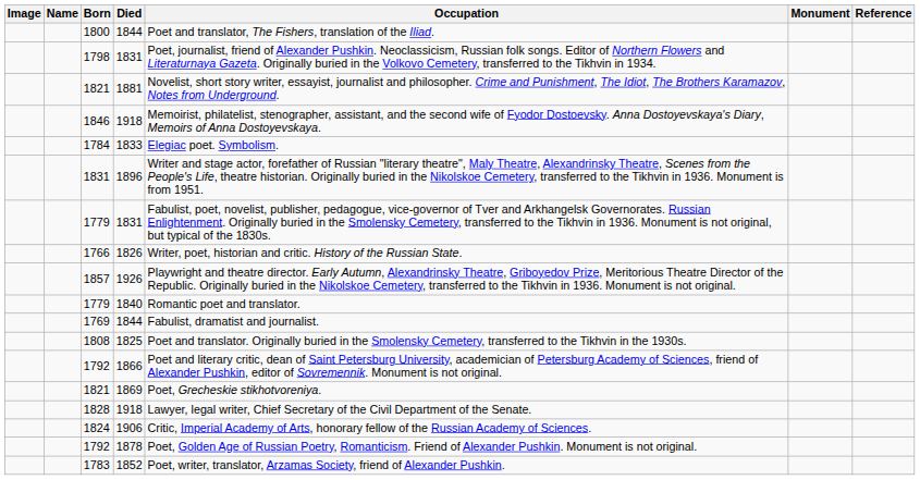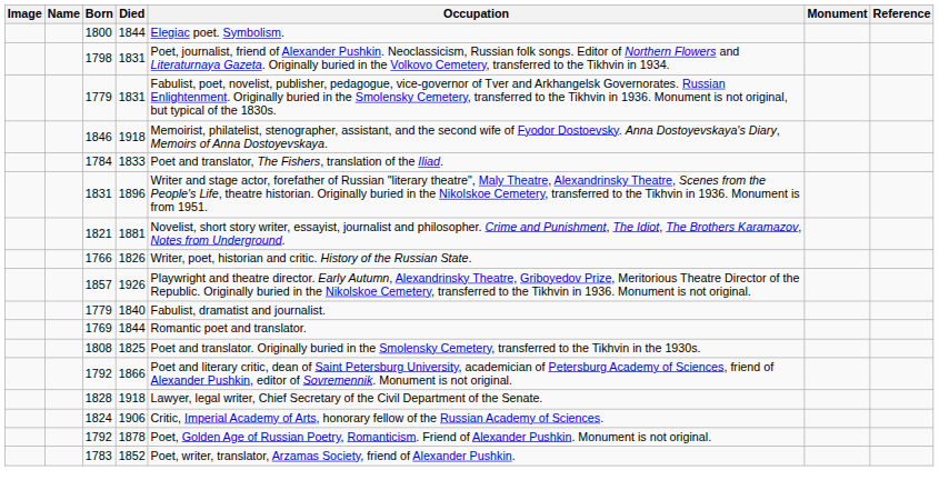 <table class="wikitable sortable">
 <tr>
 <th scope=col class=unsortable>Image</th>
 <th scope=col>Name</th>
 <th scope=col>Born</th>
 <th scope=col>Died</th>
 <th scope=col class=unsortable>Occupation</th>
 <th scope=col class=unsortable>Monument</th>
 <th scope=col class=unsortable>Reference</th>
 </tr>
 <tr>
 <td></td>
 <td></td>
 <td>1800</td>
 <td>1844</td>
-<td>Poet and translator, <em>The Fishers</em>, translation of the <em><a href='#'>Iliad</a></em>.</td>
+<td><a href='#'>Elegiac</a> poet. <a href='#'>Symbolism</a>.</td>
 <td></td>
 <td></td>
 </tr>
 <tr>
 <td></td>
 <td></td>
 <td>1798</td>
 <td>1831</td>
 <td>Poet, journalist, friend of <a href='#'>Alexander Pushkin</a>. Neoclassicism, Russian folk songs. Editor of <em><a href='#'>Northern Flowers</a></em> and <em><a href='#'>Literaturnaya Gazeta</a></em>. Originally buried in the <a href='#'>Volkovo Cemetery</a>, transferred to the Tikhvin in 1934.</td>
 <td></td>
 <td></td>
 </tr>
 <tr>
 <td></td>
 <td></td>
-<td>1821</td>
-<td>1881</td>
-<td>Novelist, short story writer, essayist, journalist and philosopher. <em><a href='#'>Crime and Punishment</a></em>, <em><a href='#'>The Idiot</a></em>, <em><a href='#'>The Brothers Karamazov</a></em>, <em><a href='#'>Notes from Underground</a></em>.</td>
+<td>1779</td>
+<td>1831</td>
+<td>Fabulist, poet, novelist, publisher, pedagogue, vice-governor of Tver and Arkhangelsk Governorates. <a href='#'>Russian Enlightenment</a>. Originally buried in the <a href='#'>Smolensky Cemetery</a>, transferred to the Tikhvin in 1936. Monument is not original, but typical of the 1830s.</td>
 <td></td>
 <td></td>
 </tr>
 <tr>
 <td></td>
 <td></td>
 <td>1846</td>
 <td>1918</td>
 <td>Memoirist, philatelist, stenographer, assistant, and the second wife of <a href='#'>Fyodor Dostoevsky</a>. <em>Anna Dostoyevskaya's Diary</em>, <em>Memoirs of Anna Dostoyevskaya</em>.</td>
 <td></td>
 <td></td>
 </tr>
 <tr>
 <td></td>
 <td></td>
 <td>1784</td>
 <td>1833</td>
-<td><a href='#'>Elegiac</a> poet. <a href='#'>Symbolism</a>.</td>
+<td>Poet and translator, <em>The Fishers</em>, translation of the <em><a href='#'>Iliad</a></em>.</td>
 <td></td>
 <td></td>
 </tr>
 <tr>
 <td></td>
 <td></td>
 <td>1831</td>
 <td>1896</td>
 <td>Writer and stage actor, forefather of Russian "literary theatre", <a href='#'>Maly Theatre</a>, <a href='#'>Alexandrinsky Theatre</a>, <em>Scenes from the People's Life</em>, theatre historian. Originally buried in the <a href='#'>Nikolskoe Cemetery</a>, transferred to the Tikhvin in 1936. Monument is from 1951.</td>
 <td></td>
 <td></td>
 </tr>
 <tr>
 <td></td>
 <td></td>
-<td>1779</td>
-<td>1831</td>
-<td>Fabulist, poet, novelist, publisher, pedagogue, vice-governor of Tver and Arkhangelsk Governorates. <a href='#'>Russian Enlightenment</a>. Originally buried in the <a href='#'>Smolensky Cemetery</a>, transferred to the Tikhvin in 1936. Monument is not original, but typical of the 1830s.</td>
+<td>1821</td>
+<td>1881</td>
+<td>Novelist, short story writer, essayist, journalist and philosopher. <em><a href='#'>Crime and Punishment</a></em>, <em><a href='#'>The Idiot</a></em>, <em><a href='#'>The Brothers Karamazov</a></em>, <em><a href='#'>Notes from Underground</a></em>.</td>
 <td></td>
 <td></td>
 </tr>
 <tr>
 <td></td>
 <td></td>
 <td>1766</td>
 <td>1826</td>
 <td>Writer, poet, historian and critic. <em>History of the Russian State</em>.</td>
 <td></td>
 <td></td>
 </tr>
 <tr>
 <td></td>
 <td></td>
 <td>1857</td>
 <td>1926</td>
 <td>Playwright and theatre director. <em>Early Autumn</em>, <a href='#'>Alexandrinsky Theatre</a>, <a href='#'>Griboyedov Prize</a>, Meritorious Theatre Director of the Republic. Originally buried in the <a href='#'>Nikolskoe Cemetery</a>, transferred to the Tikhvin in 1936. Monument is not original.</td>
 <td></td>
 <td></td>
 </tr>
 <tr>
 <td></td>
 <td></td>
 <td>1779</td>
 <td>1840</td>
-<td>Romantic poet and translator.</td>
+<td>Fabulist, dramatist and journalist.</td>
 <td></td>
 <td></td>
 </tr>
 <tr>
 <td></td>
 <td></td>
 <td>1769</td>
 <td>1844</td>
-<td>Fabulist, dramatist and journalist.</td>
+<td>Romantic poet and translator.</td>
 <td></td>
 <td></td>
 </tr>
 <tr>
 <td></td>
 <td></td>
 <td>1808</td>
 <td>1825</td>
 <td>Poet and translator. Originally buried in the <a href='#'>Smolensky Cemetery</a>, transferred to the Tikhvin in the 1930s.</td>
 <td></td>
 <td></td>
 </tr>
 <tr>
 <td></td>
 <td></td>
 <td>1792</td>
 <td>1866</td>
 <td>Poet and literary critic, dean of <a href='#'>Saint Petersburg University</a>, academician of <a href='#'>Petersburg Academy of Sciences</a>, friend of <a href='#'>Alexander Pushkin</a>, editor of <em><a href='#'>Sovremennik</a></em>. Monument is not original.</td>
-<td></td>
-<td></td>
-</tr>
-<tr>
-<td></td>
-<td></td>
-<td>1821</td>
-<td>1869</td>
-<td>Poet, <em>Grecheskie stikhotvoreniya</em>.</td>
 <td></td>
 <td></td>
 </tr>
 <tr>
 <td></td>
 <td></td>
 <td>1828</td>
 <td>1918</td>
 <td>Lawyer, legal writer, Chief Secretary of the Civil Department of the Senate.</td>
 <td></td>
 <td></td>
 </tr>
 <tr>
 <td></td>
 <td></td>
 <td>1824</td>
 <td>1906</td>
 <td>Critic, <a href='#'>Imperial Academy of Arts</a>, honorary fellow of the <a href='#'>Russian Academy of Sciences</a>.</td>
 <td></td>
 <td></td>
 </tr>
 <tr>
 <td></td>
 <td></td>
 <td>1792</td>
 <td>1878</td>
 <td>Poet, <a href='#'>Golden Age of Russian Poetry</a>, <a href='#'>Romanticism</a>. Friend of <a href='#'>Alexander Pushkin</a>. Monument is not original.</td>
 <td></td>
 <td></td>
 </tr>
 <tr>
 <td></td>
 <td></td>
 <td>1783</td>
 <td>1852</td>
 <td>Poet, writer, translator, <a href='#'>Arzamas Society</a>, friend of <a href='#'>Alexander Pushkin</a>.</td>
 <td></td>
 <td></td>
 </tr>
 </table>
